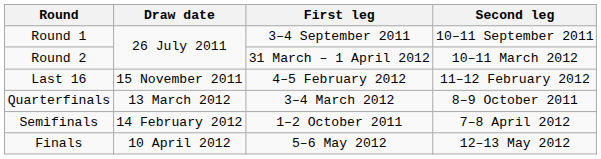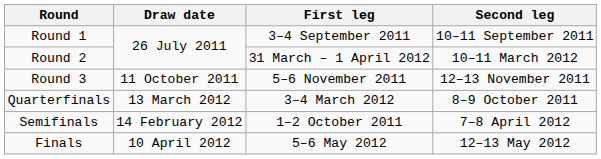 <table class="wikitable" border="1">
 <tr align="center">
 <th>Round</th>
 <th>Draw date</th>
 <th>First leg</th>
 <th>Second leg</th>
 </tr>
 <tr align="center">
 <td>Round 1</td>
 <td rowspan="2">26 July 2011</td>
 <td>3–4 September 2011</td>
 <td>10–11 September 2011</td>
 </tr>
 <tr align="center">
 <td>Round 2</td>
 <td>31 March – 1 April 2012</td>
 <td>10–11 March 2012</td>
 </tr>
 <tr align="center">
-<td>Last 16</td>
-<td>15 November 2011</td>
-<td>4–5 February 2012</td>
-<td>11–12 February 2012</td>
+<td>Round 3</td>
+<td>11 October 2011</td>
+<td>5–6 November 2011</td>
+<td>12–13 November 2011</td>
 </tr>
 <tr align="center">
 <td>Quarterfinals</td>
 <td>13 March 2012</td>
 <td>3–4 March 2012</td>
 <td>8–9 October 2011</td>
 </tr>
 <tr align="center">
 <td>Semifinals</td>
 <td>14 February 2012</td>
 <td>1–2 October 2011</td>
 <td>7–8 April 2012</td>
 </tr>
 <tr align="center">
 <td>Finals</td>
 <td>10 April 2012</td>
 <td>5–6 May 2012</td>
 <td>12–13 May 2012</td>
 </tr>
 </table>
